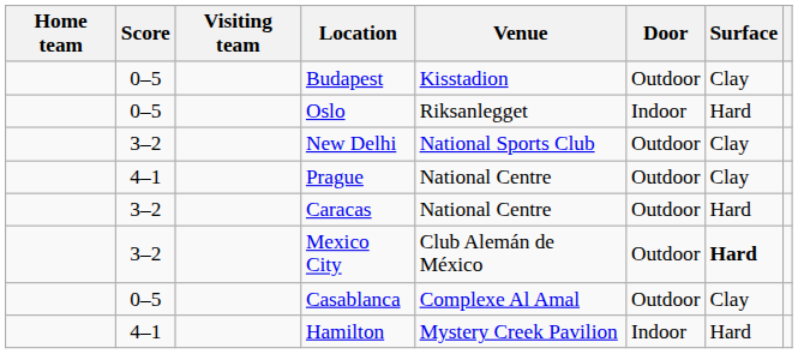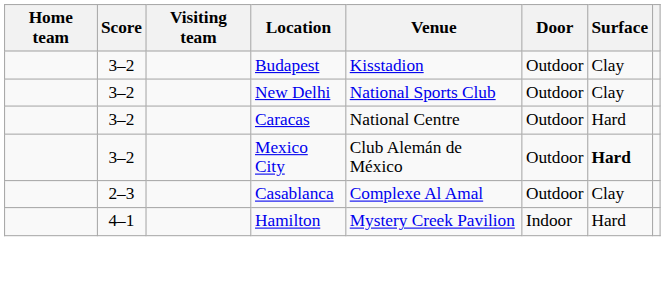 <table class="wikitable" style="border:1px solid #aaa;">
 <tr>
 <th>Home team</th>
 <th>Score</th>
 <th>Visiting team</th>
 <th>Location</th>
 <th>Venue</th>
 <th>Door</th>
 <th>Surface</th>
 <th></th>
 </tr>
 <tr>
 <td><strong></strong></td>
-<td style="text-align:center;">0–5</td>
+<td style="text-align:center;">3–2</td>
 <td></td>
 <td><a href='#'>Budapest</a></td>
 <td><a href='#'>Kisstadion</a></td>
 <td>Outdoor</td>
 <td>Clay</td>
 <td></td>
 </tr>
 <tr>
-<td></td>
-<td style="text-align:center;">0–5</td>
-<td><strong></strong></td>
-<td><a href='#'>Oslo</a></td>
-<td>Riksanlegget</td>
-<td>Indoor</td>
-<td>Hard</td>
-<td></td>
-</tr>
-<tr>
 <td><strong></strong></td>
 <td style="text-align:center;">3–2</td>
 <td></td>
 <td><a href='#'>New Delhi</a></td>
 <td><a href='#'>National Sports Club</a></td>
-<td>Outdoor</td>
-<td>Clay</td>
-<td></td>
-</tr>
-<tr>
-<td><strong></strong></td>
-<td style="text-align:center;">4–1</td>
-<td></td>
-<td><a href='#'>Prague</a></td>
-<td>National Centre</td>
 <td>Outdoor</td>
 <td>Clay</td>
 <td></td>
 </tr>
 <tr>
 <td></td>
 <td style="text-align:center;">3–2</td>
 <td><strong></strong></td>
 <td><a href='#'>Caracas</a></td>
 <td>National Centre</td>
 <td>Outdoor</td>
 <td>Hard</td>
 <td></td>
 </tr>
 <tr>
 <td><strong></strong></td>
 <td style="text-align:center;">3–2</td>
 <td></td>
 <td><a href='#'>Mexico City</a></td>
 <td>Club Alemán de México</td>
 <td>Outdoor</td>
 <td><strong>Hard</strong></td>
 <td></td>
 </tr>
 <tr>
 <td></td>
-<td style="text-align:center;">0–5</td>
+<td style="text-align:center;">2–3</td>
 <td><strong></strong></td>
 <td><a href='#'>Casablanca</a></td>
 <td><a href='#'>Complexe Al Amal</a></td>
 <td>Outdoor</td>
 <td>Clay</td>
 <td></td>
 </tr>
 <tr>
 <td></td>
 <td style="text-align:center;">4–1</td>
 <td><strong></strong></td>
 <td><a href='#'>Hamilton</a></td>
 <td><a href='#'>Mystery Creek Pavilion</a></td>
 <td>Indoor</td>
 <td>Hard</td>
 <td></td>
 </tr>
 </table>
